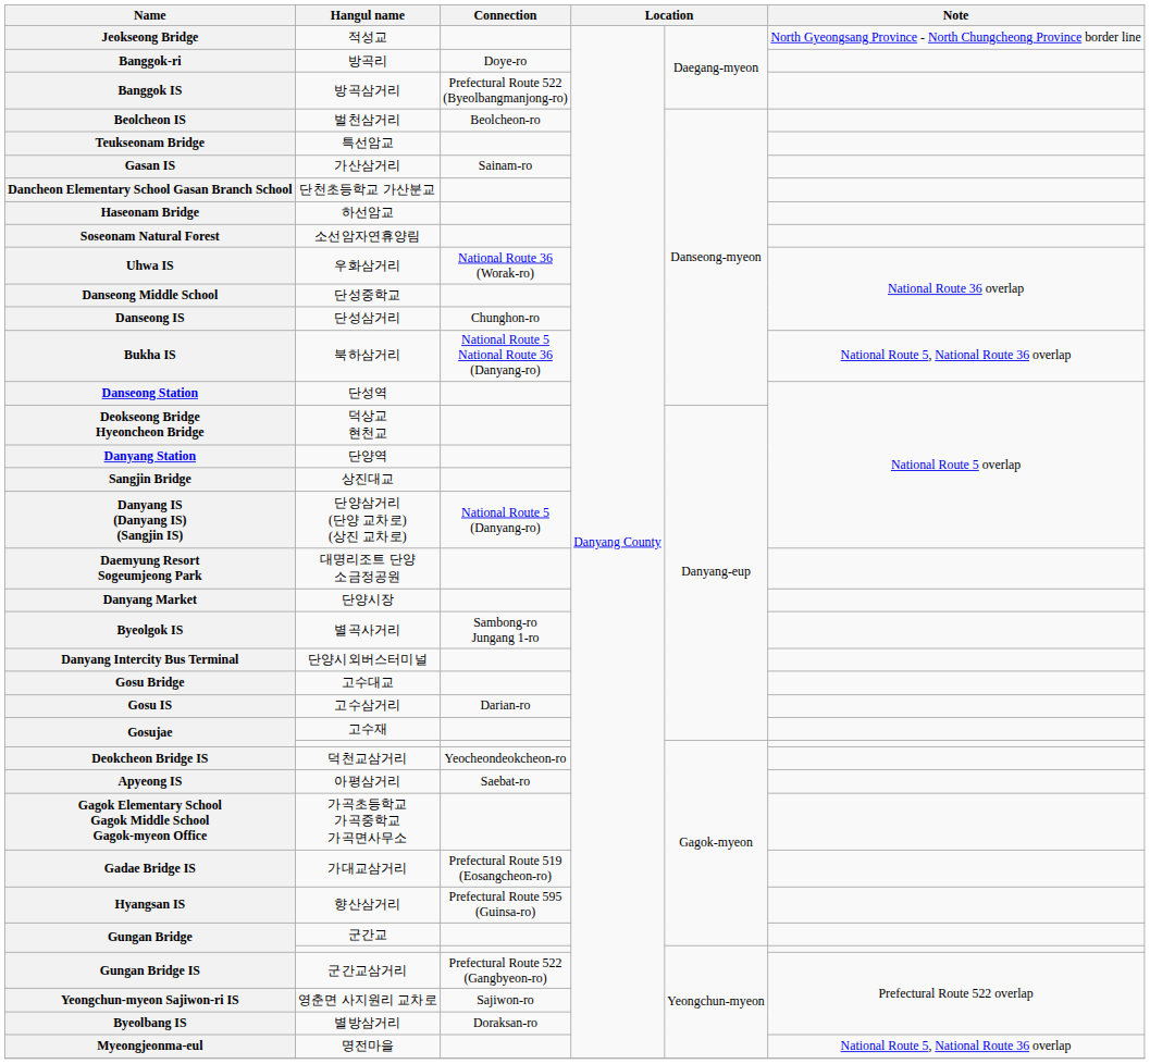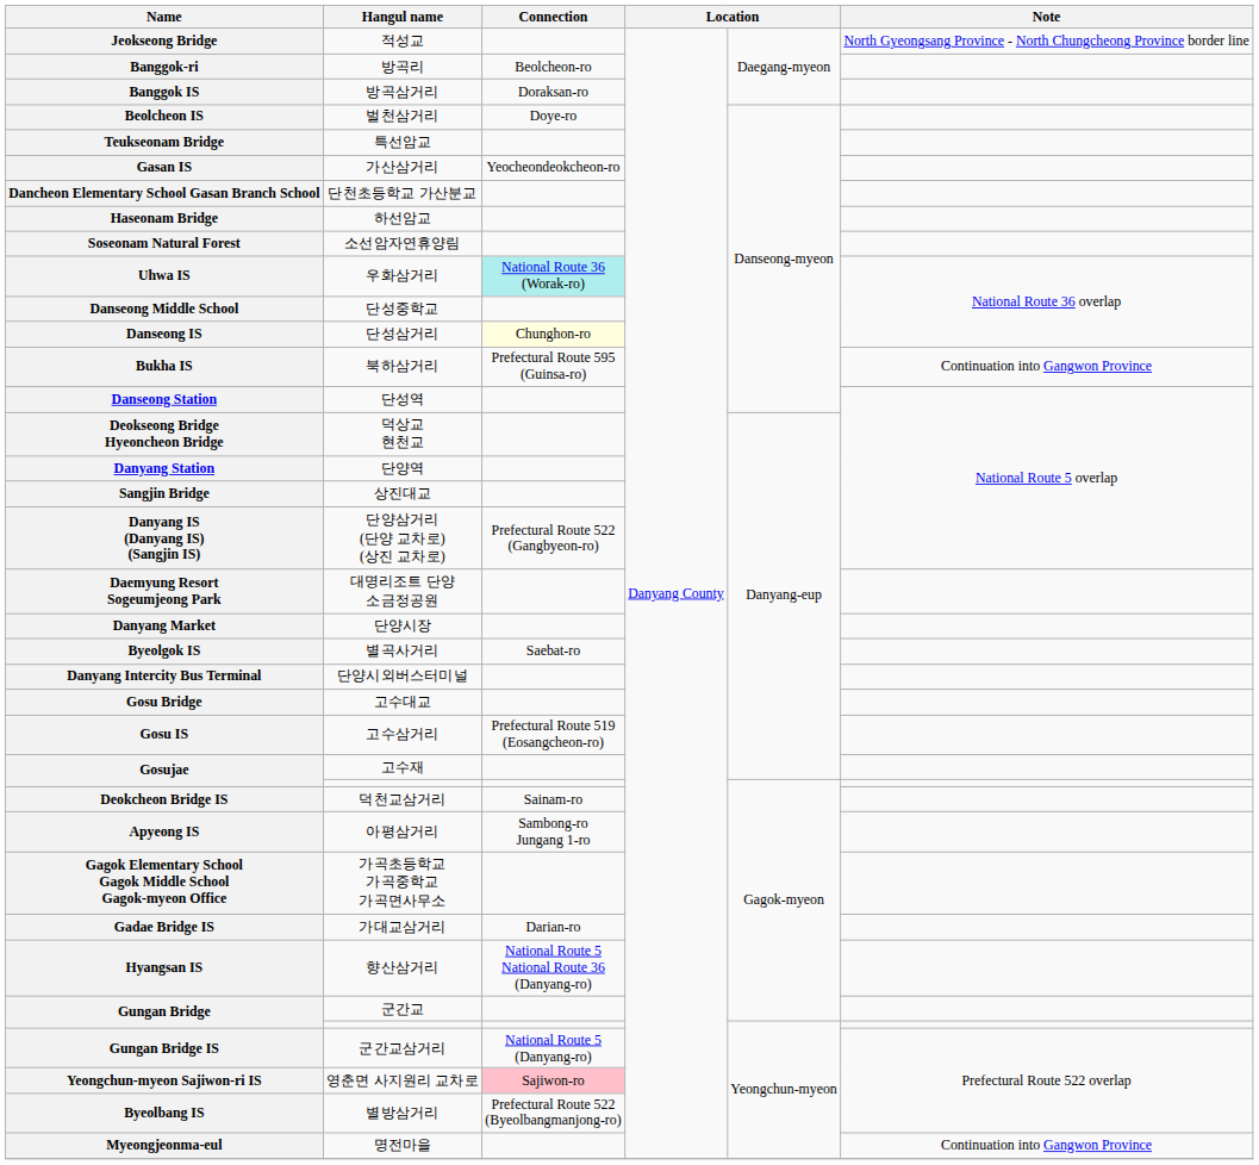 <table class="wikitable" style="font-size: 85%; text-align: center;">
 <tr>
 <th>Name </th>
 <th>Hangul name</th>
 <th>Connection</th>
 <th colspan="2">Location</th>
 <th>Note</th>
 </tr>
 <tr>
 <th>Jeokseong Bridge</th>
 <td>적성교</td>
 <td></td>
 <td rowspan=37><a href='#'>Danyang County</a></td>
 <td rowspan=3>Daegang-myeon</td>
 <td><a href='#'>North Gyeongsang Province</a> - <a href='#'>North Chungcheong Province</a> border line</td>
 </tr>
 <tr>
 <th>Banggok-ri</th>
 <td>방곡리</td>
-<td>Doye-ro</td>
+<td>Beolcheon-ro</td>
 <td></td>
 </tr>
 <tr>
 <th>Banggok IS</th>
 <td>방곡삼거리</td>
-<td>Prefectural Route 522<br>(Byeolbangmanjong-ro)</td>
+<td>Doraksan-ro</td>
 <td></td>
 </tr>
 <tr>
 <th>Beolcheon IS</th>
 <td>벌천삼거리</td>
-<td>Beolcheon-ro</td>
+<td>Doye-ro</td>
 <td rowspan=11>Danseong-myeon</td>
 <td></td>
 </tr>
 <tr>
 <th>Teukseonam Bridge</th>
 <td>특선암교</td>
 <td></td>
 <td></td>
 </tr>
 <tr>
 <th>Gasan IS</th>
 <td>가산삼거리</td>
-<td>Sainam-ro</td>
+<td>Yeocheondeokcheon-ro</td>
 <td></td>
 </tr>
 <tr>
 <th>Dancheon Elementary School Gasan Branch School</th>
 <td>단천초등학교 가산분교</td>
 <td></td>
 <td></td>
 </tr>
 <tr>
 <th>Haseonam Bridge</th>
 <td>하선암교</td>
 <td></td>
 <td></td>
 </tr>
 <tr>
 <th>Soseonam Natural Forest</th>
 <td>소선암자연휴양림</td>
 <td></td>
 <td></td>
 </tr>
 <tr>
 <th>Uhwa IS</th>
 <td>우화삼거리</td>
-<td><a href='#'>National Route 36</a><br>(Worak-ro)</td>
+<td style="background: paleturquoise;"><a href='#'>National Route 36</a><br>(Worak-ro)</td>
 <td rowspan=3><a href='#'>National Route 36</a> overlap</td>
 </tr>
 <tr>
 <th>Danseong Middle School</th>
 <td>단성중학교</td>
 <td></td>
 </tr>
 <tr>
 <th>Danseong IS</th>
 <td>단성삼거리</td>
-<td>Chunghon-ro</td>
+<td style="background: lightyellow;">Chunghon-ro</td>
 </tr>
 <tr>
 <th>Bukha IS</th>
 <td>북하삼거리</td>
-<td><a href='#'>National Route 5</a><br><a href='#'>National Route 36</a><br>(Danyang-ro)</td>
-<td><a href='#'>National Route 5</a>, <a href='#'>National Route 36</a> overlap</td>
+<td>Prefectural Route 595<br>(Guinsa-ro)</td>
+<td>Continuation into <a href='#'>Gangwon Province</a></td>
 </tr>
 <tr>
 <th><a href='#'>Danseong Station</a></th>
 <td>단성역</td>
 <td></td>
 <td rowspan=5><a href='#'>National Route 5</a> overlap</td>
 </tr>
 <tr>
 <th>Deokseong Bridge<br>Hyeoncheon Bridge</th>
 <td>덕상교<br>현천교</td>
 <td></td>
 <td rowspan=11>Danyang-eup</td>
 </tr>
 <tr>
 <th><a href='#'>Danyang Station</a></th>
 <td>단양역</td>
 <td></td>
 </tr>
 <tr>
 <th>Sangjin Bridge</th>
 <td>상진대교</td>
 <td></td>
 </tr>
 <tr>
 <th>Danyang IS<br>(Danyang IS)<br>(Sangjin IS)</th>
 <td>단양삼거리<br>(단양 교차로)<br>(상진 교차로)</td>
-<td><a href='#'>National Route 5</a><br>(Danyang-ro)</td>
+<td>Prefectural Route 522<br>(Gangbyeon-ro)</td>
 </tr>
 <tr>
 <th>Daemyung Resort<br>Sogeumjeong Park</th>
 <td>대명리조트 단양<br>소금정공원</td>
 <td></td>
 <td></td>
 </tr>
 <tr>
 <th>Danyang Market</th>
 <td>단양시장</td>
 <td></td>
 <td></td>
 </tr>
 <tr>
 <th>Byeolgok IS</th>
 <td>별곡사거리</td>
-<td>Sambong-ro<br>Jungang 1-ro</td>
+<td>Saebat-ro</td>
 <td></td>
 </tr>
 <tr>
 <th>Danyang Intercity Bus Terminal</th>
 <td>단양시외버스터미널</td>
 <td></td>
 <td></td>
 </tr>
 <tr>
 <th>Gosu Bridge</th>
 <td>고수대교</td>
 <td></td>
 <td></td>
 </tr>
 <tr>
 <th>Gosu IS</th>
 <td>고수삼거리</td>
-<td>Darian-ro</td>
+<td>Prefectural Route 519<br>(Eosangcheon-ro)</td>
 <td></td>
 </tr>
 <tr>
 <th rowspan=2>Gosujae</th>
 <td>고수재</td>
 <td></td>
 <td></td>
 </tr>
 <tr>
 <td></td>
 <td></td>
 <td rowspan=7>Gagok-myeon</td>
 <td></td>
 </tr>
 <tr>
 <th>Deokcheon Bridge IS</th>
 <td>덕천교삼거리</td>
-<td>Yeocheondeokcheon-ro</td>
+<td>Sainam-ro</td>
 <td></td>
 </tr>
 <tr>
 <th>Apyeong IS</th>
 <td>아평삼거리</td>
-<td>Saebat-ro</td>
+<td>Sambong-ro<br>Jungang 1-ro</td>
 <td></td>
 </tr>
 <tr>
 <th>Gagok Elementary School<br>Gagok Middle School<br>Gagok-myeon Office</th>
 <td>가곡초등학교<br>가곡중학교<br>가곡면사무소</td>
 <td></td>
 <td></td>
 </tr>
 <tr>
 <th>Gadae Bridge IS</th>
 <td>가대교삼거리</td>
-<td>Prefectural Route 519<br>(Eosangcheon-ro)</td>
+<td>Darian-ro</td>
 <td></td>
 </tr>
 <tr>
 <th>Hyangsan IS</th>
 <td>향산삼거리</td>
-<td>Prefectural Route 595<br>(Guinsa-ro)</td>
+<td><a href='#'>National Route 5</a><br><a href='#'>National Route 36</a><br>(Danyang-ro)</td>
 <td></td>
 </tr>
 <tr>
 <th rowspan=2>Gungan Bridge</th>
 <td>군간교</td>
 <td></td>
 <td></td>
 </tr>
 <tr>
 <td></td>
 <td></td>
 <td rowspan=5>Yeongchun-myeon</td>
 <td></td>
 </tr>
 <tr>
 <th>Gungan Bridge IS</th>
 <td>군간교삼거리</td>
-<td>Prefectural Route 522<br>(Gangbyeon-ro)</td>
+<td><a href='#'>National Route 5</a><br>(Danyang-ro)</td>
 <td rowspan=3>Prefectural Route 522 overlap</td>
 </tr>
 <tr>
 <th>Yeongchun-myeon Sajiwon-ri IS</th>
 <td>영춘면 사지원리 교차로</td>
-<td>Sajiwon-ro</td>
+<td style="background: pink;">Sajiwon-ro</td>
 </tr>
 <tr>
 <th>Byeolbang IS</th>
 <td>별방삼거리</td>
-<td>Doraksan-ro</td>
+<td>Prefectural Route 522<br>(Byeolbangmanjong-ro)</td>
 </tr>
 <tr>
 <th>Myeongjeonma-eul</th>
 <td>명전마을</td>
 <td></td>
-<td><a href='#'>National Route 5</a>, <a href='#'>National Route 36</a> overlap</td>
+<td>Continuation into <a href='#'>Gangwon Province</a></td>
 </tr>
 <tr>
 </tr>
 </table>
